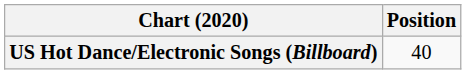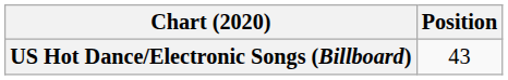 <table class="wikitable plainrowheaders" style="text-align:center">
 <tr>
 <th scope="col">Chart (2020)</th>
 <th scope="col">Position</th>
 </tr>
 <tr>
 <th scope="row">US Hot Dance/Electronic Songs (<em>Billboard</em>)</th>
-<td>40</td>
+<td>43</td>
 </tr>
 </table>
